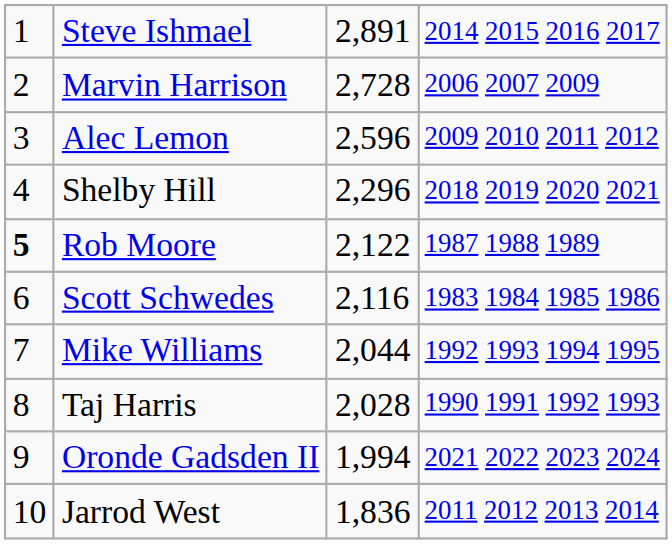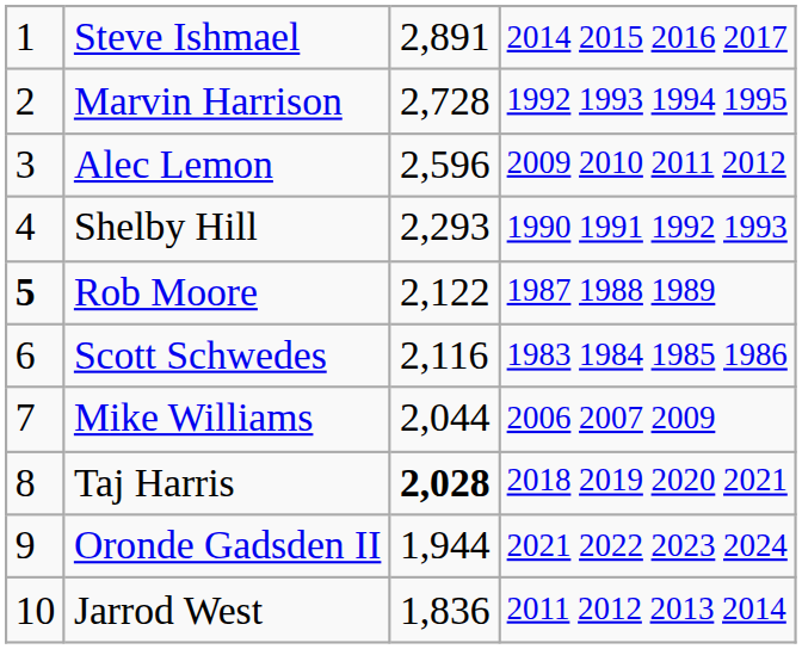 <table class="wikitable">
 <tr>
 <td>1</td>
 <td><a href='#'>Steve Ishmael</a></td>
 <td>2,891</td>
 <td style="font-size:80%;"><a href='#'>2014</a> <a href='#'>2015</a> <a href='#'>2016</a> <a href='#'>2017</a></td>
 </tr>
 <tr>
 <td>2</td>
 <td><a href='#'>Marvin Harrison</a></td>
 <td>2,728</td>
-<td style="font-size:80%;"><a href='#'>2006</a> <a href='#'>2007</a> <a href='#'>2009</a></td>
+<td style="font-size:80%;"><a href='#'>1992</a> <a href='#'>1993</a> <a href='#'>1994</a> <a href='#'>1995</a></td>
 </tr>
 <tr>
 <td>3</td>
 <td><a href='#'>Alec Lemon</a></td>
 <td>2,596</td>
 <td style="font-size:80%;"><a href='#'>2009</a> <a href='#'>2010</a> <a href='#'>2011</a> <a href='#'>2012</a></td>
 </tr>
 <tr>
 <td>4</td>
 <td>Shelby Hill</td>
-<td>2,296</td>
-<td style="font-size:80%;"><a href='#'>2018</a> <a href='#'>2019</a> <a href='#'>2020</a> <a href='#'>2021</a></td>
+<td>2,293</td>
+<td style="font-size:80%;"><a href='#'>1990</a> <a href='#'>1991</a> <a href='#'>1992</a> <a href='#'>1993</a></td>
 </tr>
 <tr>
 <td><strong>5</strong></td>
 <td><a href='#'>Rob Moore</a></td>
 <td>2,122</td>
 <td style="font-size:80%;"><a href='#'>1987</a> <a href='#'>1988</a> <a href='#'>1989</a></td>
 </tr>
 <tr>
 <td>6</td>
 <td><a href='#'>Scott Schwedes</a></td>
 <td>2,116</td>
 <td style="font-size:80%;"><a href='#'>1983</a> <a href='#'>1984</a> <a href='#'>1985</a> <a href='#'>1986</a></td>
 </tr>
 <tr>
 <td>7</td>
 <td><a href='#'>Mike Williams</a></td>
 <td>2,044</td>
-<td style="font-size:80%;"><a href='#'>1992</a> <a href='#'>1993</a> <a href='#'>1994</a> <a href='#'>1995</a></td>
+<td style="font-size:80%;"><a href='#'>2006</a> <a href='#'>2007</a> <a href='#'>2009</a></td>
 </tr>
 <tr>
 <td>8</td>
 <td>Taj Harris</td>
-<td>2,028</td>
-<td style="font-size:80%;"><a href='#'>1990</a> <a href='#'>1991</a> <a href='#'>1992</a> <a href='#'>1993</a></td>
+<td><strong>2,028</strong></td>
+<td style="font-size:80%;"><a href='#'>2018</a> <a href='#'>2019</a> <a href='#'>2020</a> <a href='#'>2021</a></td>
 </tr>
 <tr>
 <td>9</td>
 <td><a href='#'>Oronde Gadsden II</a></td>
-<td>1,994</td>
+<td>1,944</td>
 <td style="font-size:80%;"><a href='#'>2021</a> <a href='#'>2022</a> <a href='#'>2023</a> <a href='#'>2024</a></td>
 </tr>
 <tr>
 <td>10</td>
 <td>Jarrod West</td>
 <td>1,836</td>
 <td style="font-size:80%;"><a href='#'>2011</a> <a href='#'>2012</a> <a href='#'>2013</a> <a href='#'>2014</a></td>
 </tr>
 </table>
